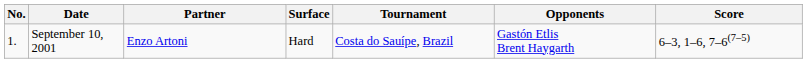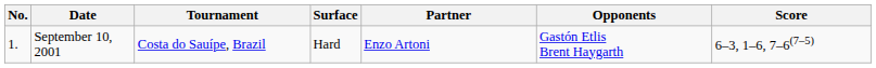 <table class="sortable wikitable">
 <tr>
 <th style="width:20px">No.</th>
 <th style="width:115px">Date</th>
+<th style="width:200px">Tournament</th>
+<th style="width:50px">Surface</th>
 <th style="width:200px">Partner</th>
-<th style="width:50px">Surface</th>
-<th style="width:200px">Tournament</th>
 <th style="width:200px">Opponents</th>
 <th style="width:180px" class="unsortable">Score</th>
 </tr>
 <tr>
 <td>1.</td>
 <td>September 10, 2001</td>
+<td><a href='#'>Costa do Sauípe</a>, <a href='#'>Brazil</a></td>
+<td>Hard</td>
 <td> <a href='#'>Enzo Artoni</a></td>
-<td>Hard</td>
-<td><a href='#'>Costa do Sauípe</a>, <a href='#'>Brazil</a></td>
 <td> <a href='#'>Gastón Etlis</a> <br>  <a href='#'>Brent Haygarth</a></td>
 <td>6–3, 1–6, 7–6<sup>(7–5)</sup></td>
 </tr>
 </table>
